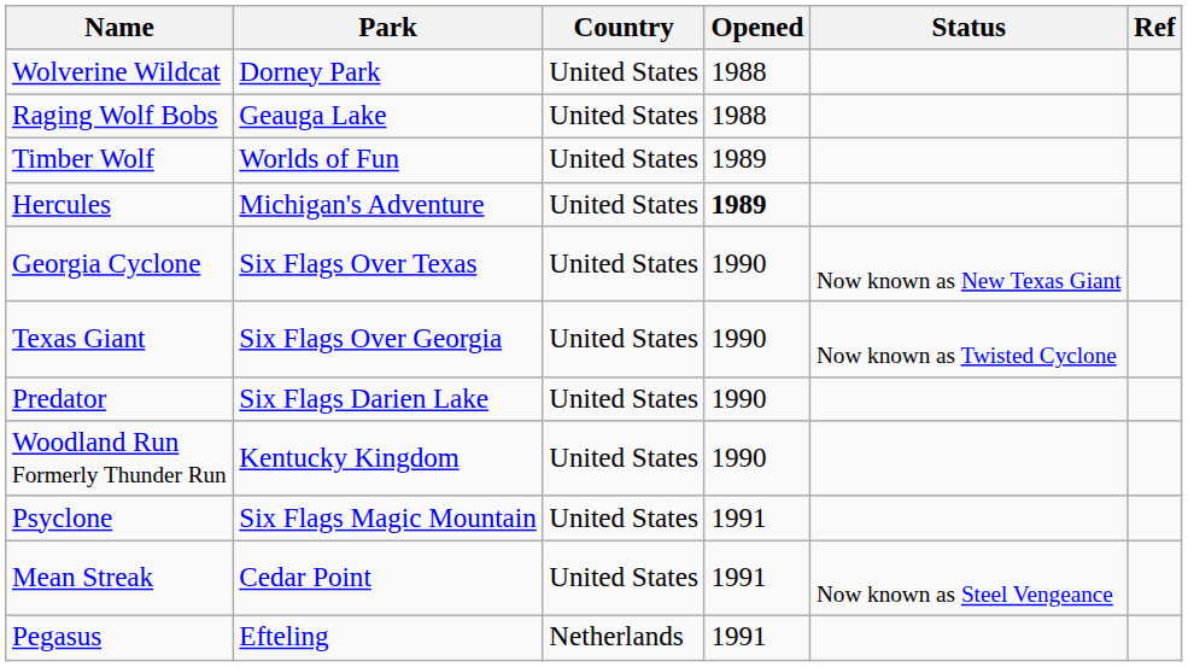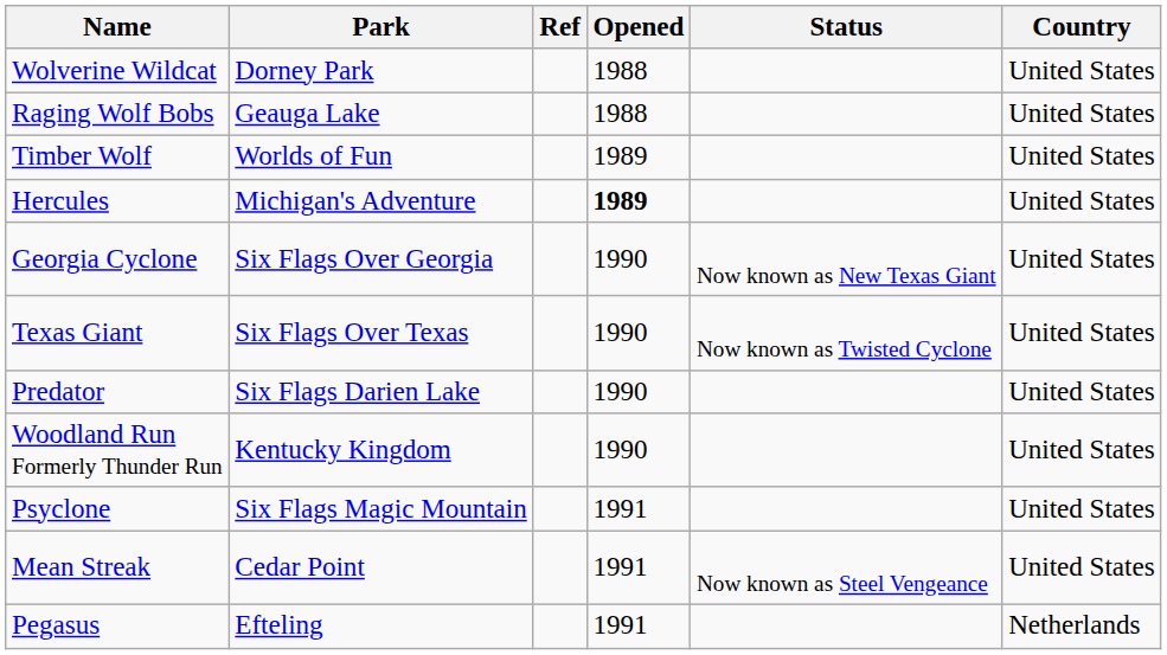 <table class= "wikitable sortable">
 <tr>
 <th>Name</th>
 <th>Park</th>
-<th>Country</th>
+<th class="unsortable">Ref</th>
 <th>Opened</th>
 <th>Status</th>
-<th class="unsortable">Ref</th>
+<th>Country</th>
 </tr>
 <tr>
 <td><a href='#'>Wolverine Wildcat</a></td>
 <td><a href='#'>Dorney Park</a></td>
-<td> United States</td>
+<td></td>
 <td>1988</td>
 <td></td>
-<td></td>
+<td> United States</td>
 </tr>
 <tr>
 <td><a href='#'>Raging Wolf Bobs</a></td>
 <td><a href='#'>Geauga Lake</a></td>
-<td> United States</td>
+<td></td>
 <td>1988</td>
 <td></td>
-<td></td>
+<td> United States</td>
 </tr>
 <tr>
 <td><a href='#'>Timber Wolf</a></td>
 <td><a href='#'>Worlds of Fun</a></td>
-<td> United States</td>
+<td></td>
 <td>1989</td>
 <td></td>
-<td></td>
+<td> United States</td>
 </tr>
 <tr>
 <td><a href='#'>Hercules</a></td>
 <td><a href='#'>Michigan's Adventure</a></td>
-<td> United States</td>
+<td></td>
 <td><strong>1989</strong></td>
 <td></td>
-<td></td>
+<td> United States</td>
 </tr>
 <tr>
 <td><a href='#'>Georgia Cyclone</a></td>
-<td><a href='#'>Six Flags Over Texas</a></td>
-<td> United States</td>
+<td><a href='#'>Six Flags Over Georgia</a></td>
+<td></td>
 <td>1990</td>
 <td><br><small>Now known as <a href='#'>New Texas Giant</a></small></td>
-<td></td>
+<td> United States</td>
 </tr>
 <tr>
 <td><a href='#'>Texas Giant</a></td>
-<td><a href='#'>Six Flags Over Georgia</a></td>
-<td> United States</td>
+<td><a href='#'>Six Flags Over Texas</a></td>
+<td></td>
 <td>1990</td>
 <td><br><small>Now known as <a href='#'>Twisted Cyclone</a></small></td>
-<td></td>
+<td> United States</td>
 </tr>
 <tr>
 <td><a href='#'>Predator</a></td>
 <td><a href='#'>Six Flags Darien Lake</a></td>
-<td> United States</td>
+<td></td>
 <td>1990</td>
 <td></td>
-<td></td>
+<td> United States</td>
 </tr>
 <tr>
 <td><a href='#'>Woodland Run</a><br><small>Formerly Thunder Run</small></td>
 <td><a href='#'>Kentucky Kingdom</a></td>
-<td> United States</td>
+<td></td>
 <td>1990</td>
 <td></td>
-<td></td>
+<td> United States</td>
 </tr>
 <tr>
 <td><a href='#'>Psyclone</a></td>
 <td><a href='#'>Six Flags Magic Mountain</a></td>
-<td> United States</td>
+<td></td>
 <td>1991</td>
 <td></td>
-<td></td>
+<td> United States</td>
 </tr>
 <tr>
 <td><a href='#'>Mean Streak</a></td>
 <td><a href='#'>Cedar Point</a></td>
-<td> United States</td>
+<td></td>
 <td>1991</td>
 <td><br><small>Now known as <a href='#'>Steel Vengeance</a></small></td>
-<td></td>
+<td> United States</td>
 </tr>
 <tr>
 <td><a href='#'>Pegasus</a></td>
 <td><a href='#'>Efteling</a></td>
-<td> Netherlands</td>
+<td></td>
 <td>1991</td>
 <td></td>
-<td></td>
+<td> Netherlands</td>
 </tr>
 </table>
